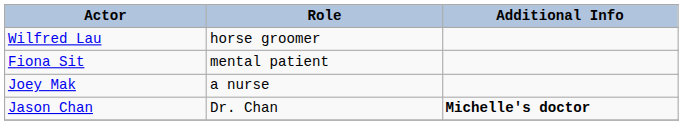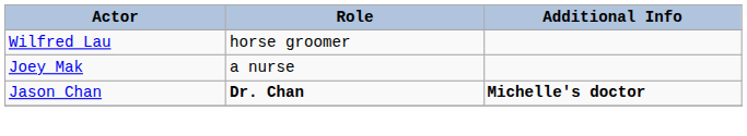 <table class="wikitable" width="70%">
 <tr>
 <th style="background:#b0c4de;" width="30%">Actor</th>
 <th style="background:#b0c4de;" width="35%">Role</th>
 <th style="background:#b0c4de;" width="35%">Additional Info</th>
 </tr>
 <tr>
 <td><a href='#'>Wilfred Lau</a></td>
 <td>horse groomer</td>
 <td></td>
 </tr>
 <tr>
-<td><a href='#'>Fiona Sit</a></td>
-<td>mental patient</td>
-<td></td>
-</tr>
-<tr>
 <td><a href='#'>Joey Mak</a></td>
 <td>a nurse</td>
 <td></td>
 </tr>
 <tr>
 <td><a href='#'>Jason Chan</a></td>
-<td>Dr. Chan</td>
+<td><strong>Dr. Chan</strong></td>
 <td><strong>Michelle's doctor</strong></td>
 </tr>
 <tr>
 </tr>
 </table>
